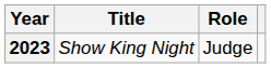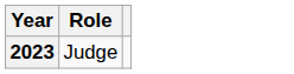 <table class="wikitable sortable plainrowheaders">
 <tr>
 <th scope="col">Year</th>
-<th scope="col">Title</th>
 <th scope="col">Role</th>
 <th scope="col" class="unsortable"></th>
 </tr>
 <tr>
 <th scope="row">2023</th>
-<td><em>Show King Night</em></td>
 <td>Judge</td>
 <td style="text-align:center"></td>
 </tr>
 </table>
